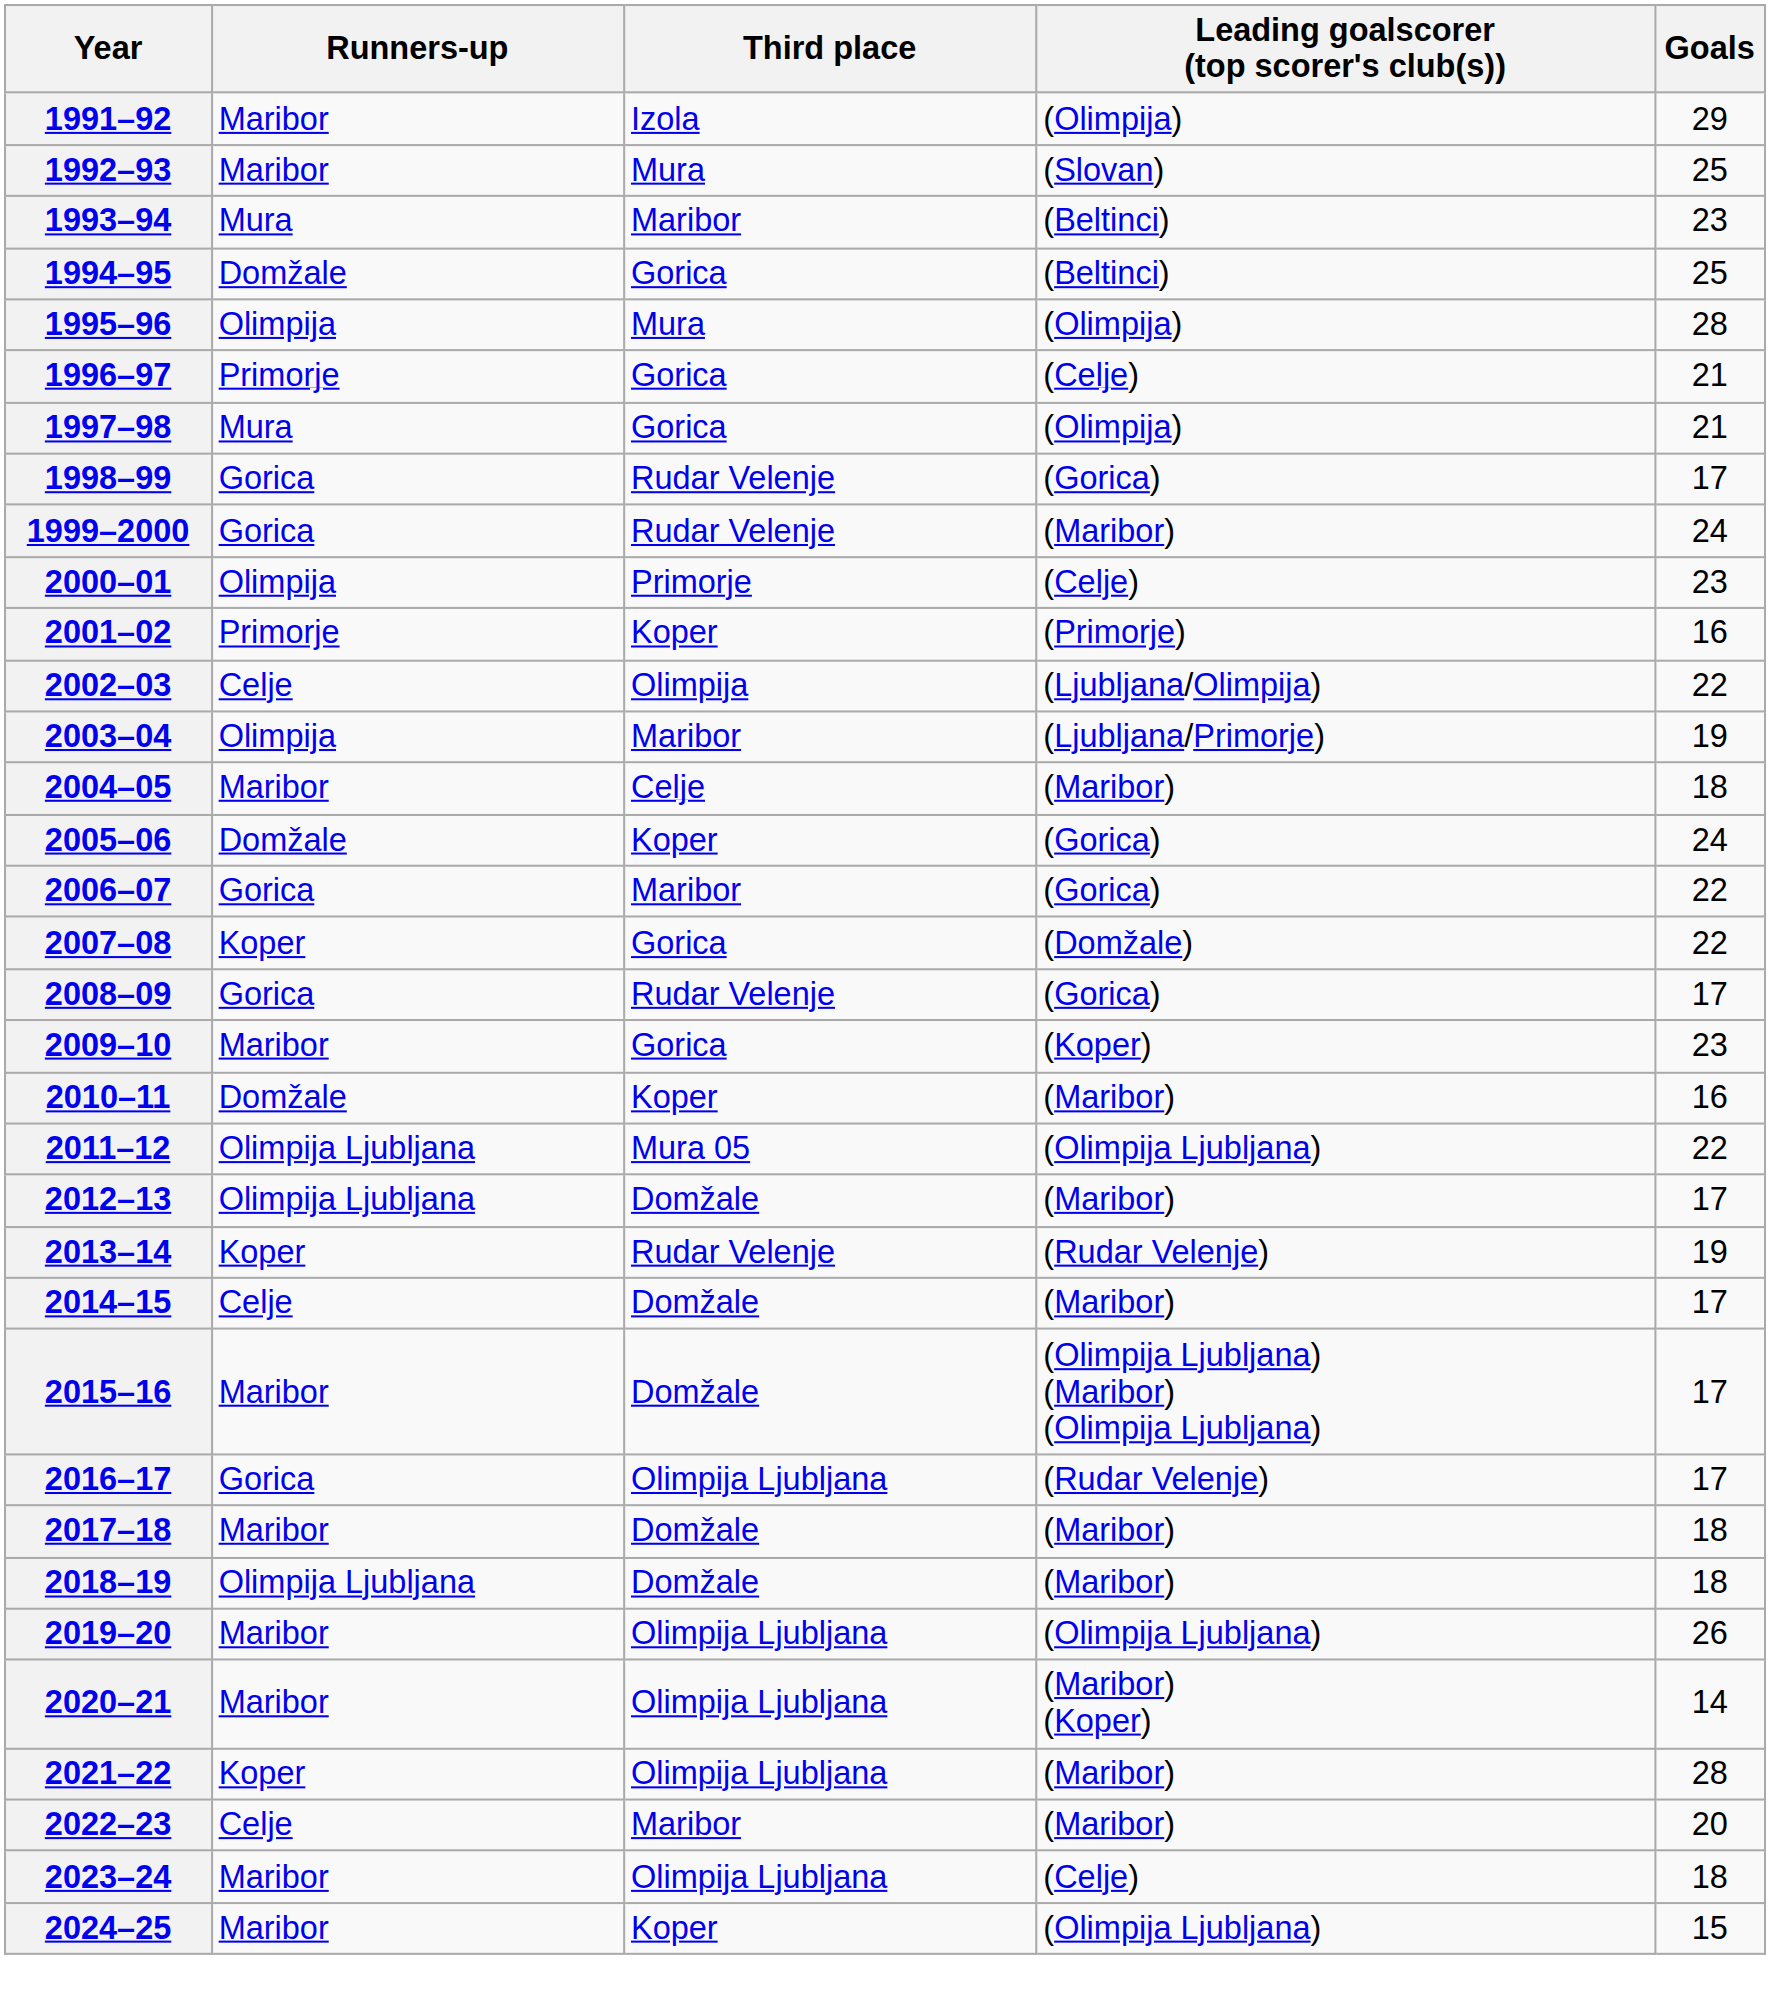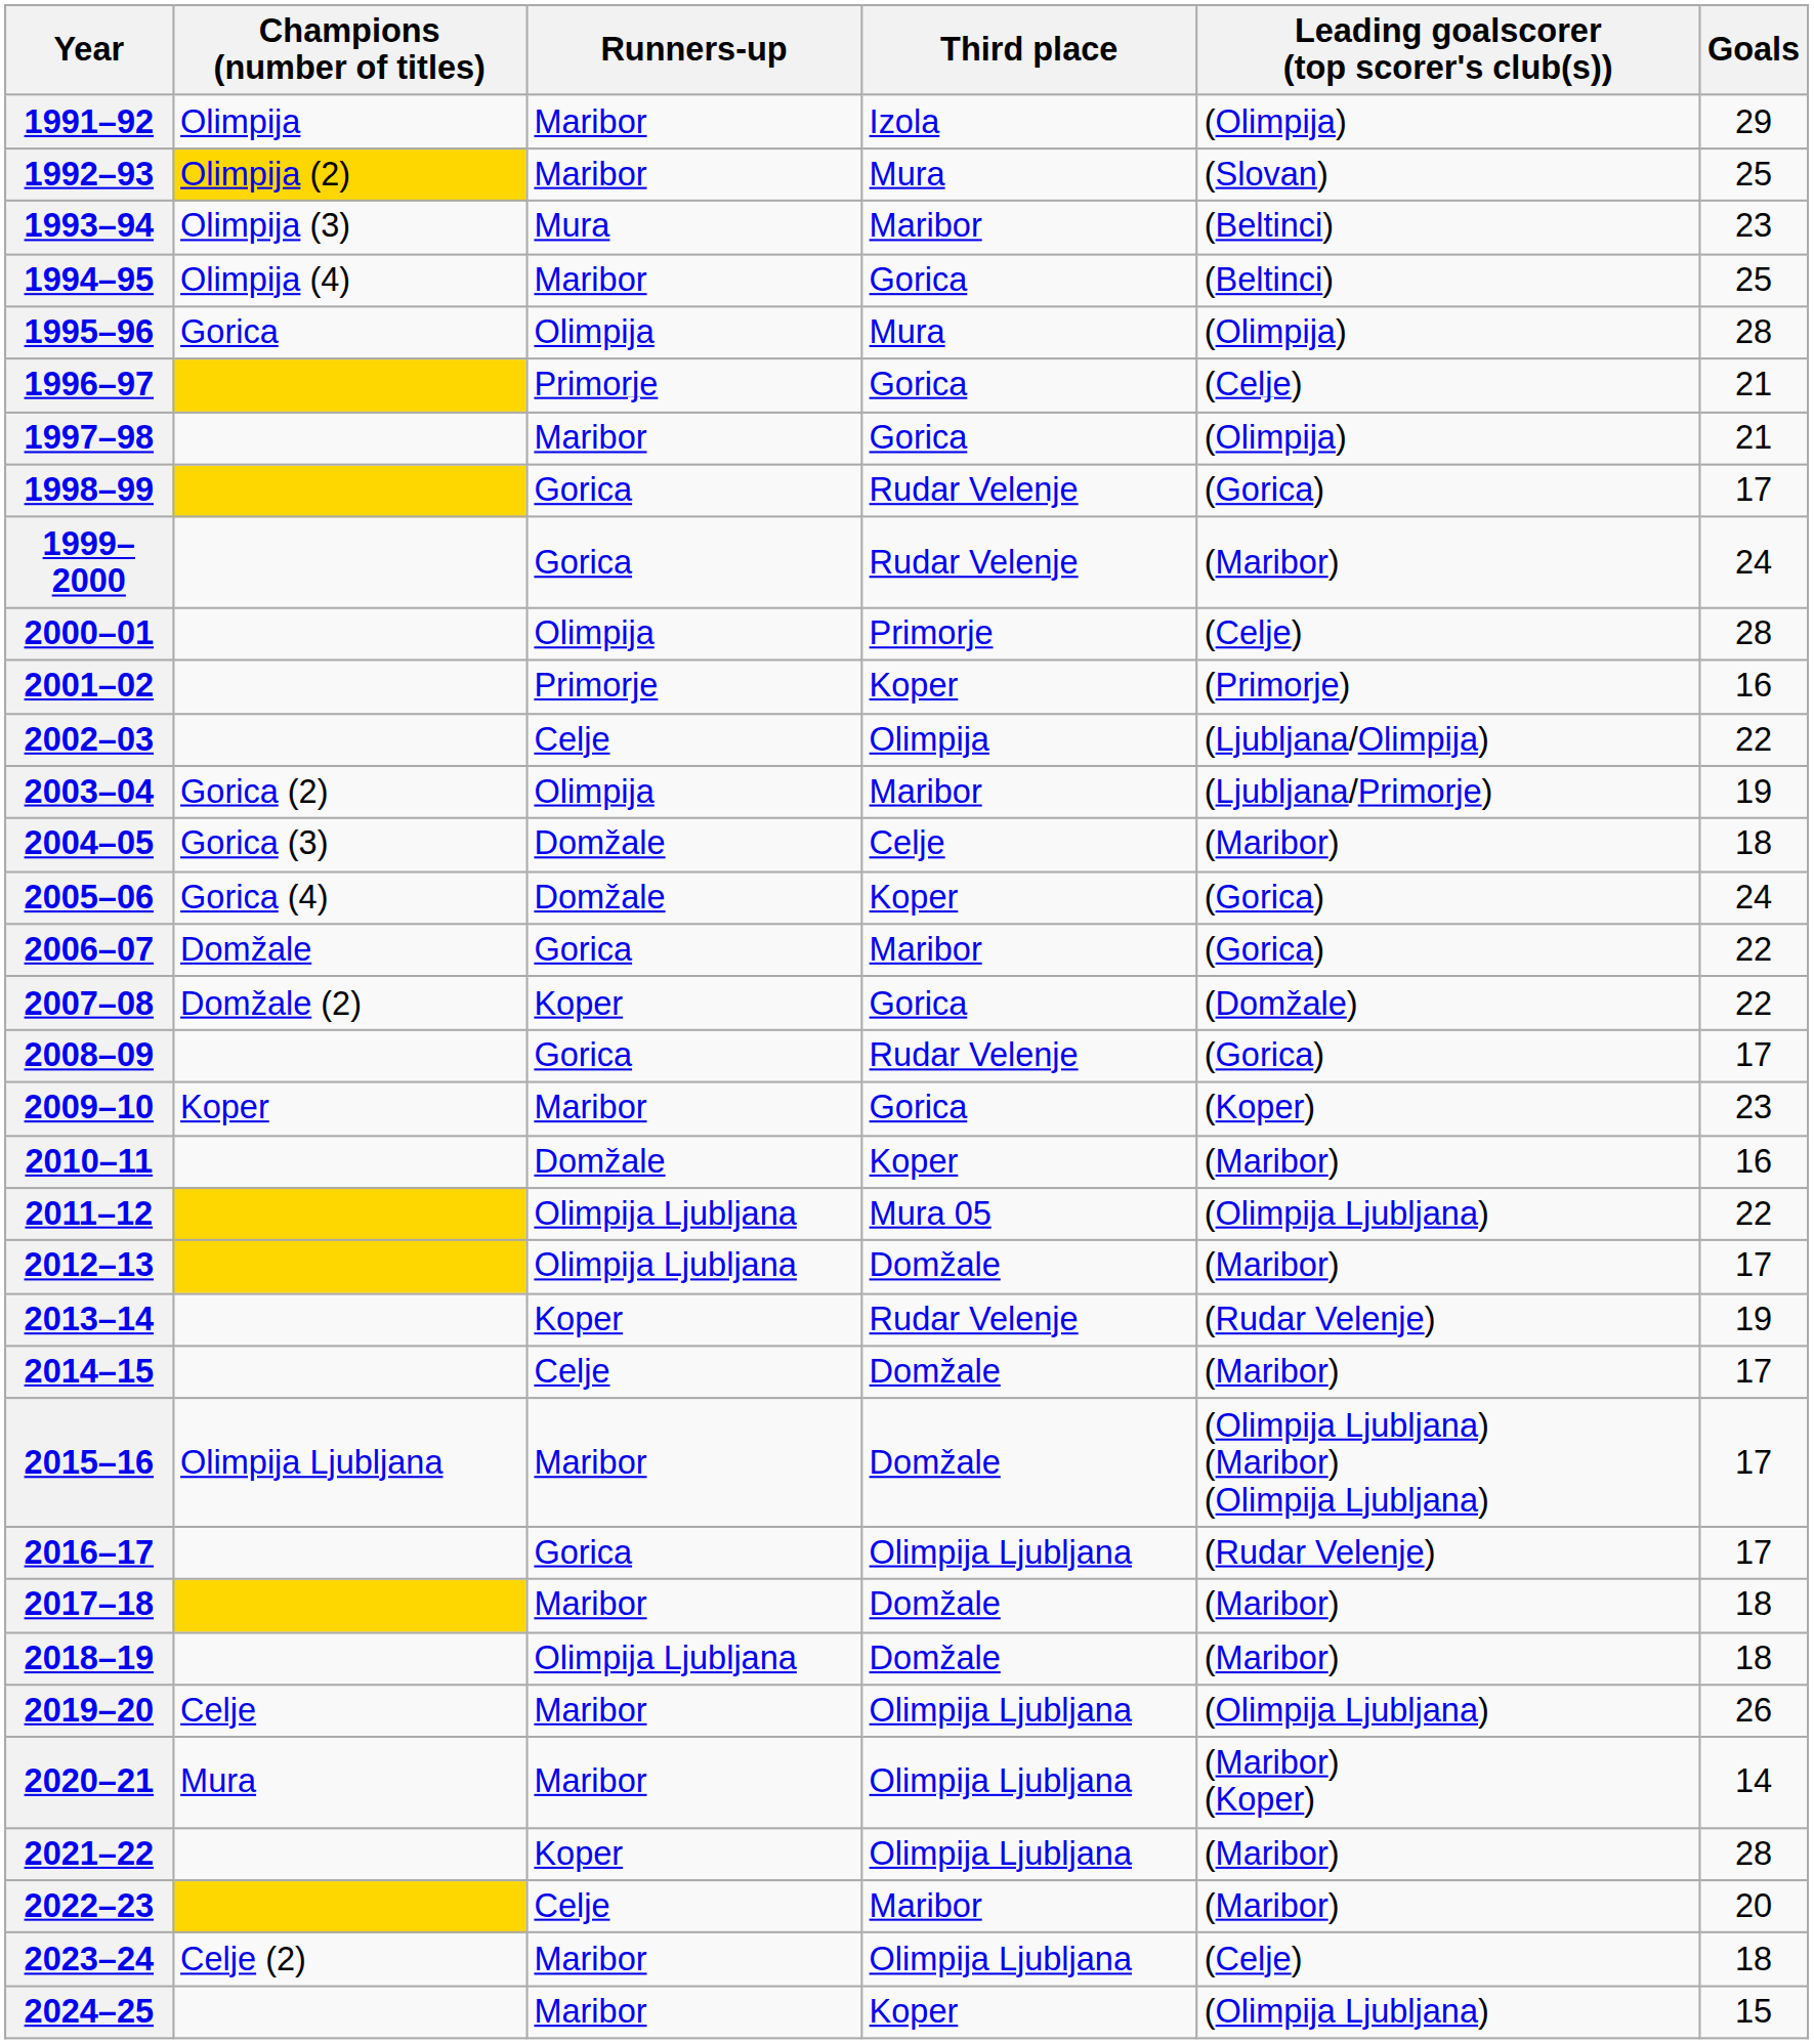 <table class="sortable wikitable plainrowheaders">
 <tr>
 <th scope="col" style="width:9%;">Year</th>
+<th scope="col" style="width:19%;">Champions<br>(number of titles)</th>
 <th scope="col" style="width:18%;">Runners-up</th>
 <th scope="col" style="width:18%;">Third place</th>
 <th scope="col" style="width:27%;">Leading goalscorer<br>(top scorer's club(s))</th>
 <th scope="col" style="width:1%;">Goals</th>
 </tr>
 <tr>
 <th scope="row"><a href='#'>1991–92</a></th>
+<td><a href='#'>Olimpija</a></td>
 <td><a href='#'>Maribor</a></td>
 <td><a href='#'>Izola</a></td>
 <td> (<a href='#'>Olimpija</a>)</td>
 <td align=center>29</td>
 </tr>
 <tr>
 <th scope="row"><a href='#'>1992–93</a></th>
+<td bgcolor="gold"><a href='#'>Olimpija</a> (2) </td>
 <td><a href='#'>Maribor</a></td>
 <td><a href='#'>Mura</a></td>
 <td> (<a href='#'>Slovan</a>)</td>
 <td align=center>25</td>
 </tr>
 <tr>
 <th scope="row"><a href='#'>1993–94</a></th>
+<td><a href='#'>Olimpija</a> (3)</td>
 <td><a href='#'>Mura</a></td>
 <td><a href='#'>Maribor</a></td>
 <td> (<a href='#'>Beltinci</a>)</td>
 <td align=center>23</td>
 </tr>
 <tr>
 <th scope="row"><a href='#'>1994–95</a></th>
-<td><a href='#'>Domžale</a></td>
+<td><a href='#'>Olimpija</a> (4)</td>
+<td><a href='#'>Maribor</a></td>
 <td><a href='#'>Gorica</a></td>
 <td> (<a href='#'>Beltinci</a>)</td>
 <td align=center>25</td>
 </tr>
 <tr>
 <th scope="row"><a href='#'>1995–96</a></th>
+<td><a href='#'>Gorica</a></td>
 <td><a href='#'>Olimpija</a></td>
 <td><a href='#'>Mura</a></td>
 <td> (<a href='#'>Olimpija</a>)</td>
 <td align=center>28</td>
 </tr>
 <tr>
 <th scope="row"><a href='#'>1996–97</a></th>
+<td bgcolor="gold"> </td>
 <td><a href='#'>Primorje</a></td>
 <td><a href='#'>Gorica</a></td>
 <td> (<a href='#'>Celje</a>)</td>
 <td align=center>21</td>
 </tr>
 <tr>
 <th scope="row"><a href='#'>1997–98</a></th>
-<td><a href='#'>Mura</a></td>
+<td></td>
+<td><a href='#'>Maribor</a></td>
 <td><a href='#'>Gorica</a></td>
 <td> (<a href='#'>Olimpija</a>)</td>
 <td align=center>21</td>
 </tr>
 <tr>
 <th scope="row"><a href='#'>1998–99</a></th>
+<td bgcolor="gold"> </td>
 <td><a href='#'>Gorica</a></td>
 <td><a href='#'>Rudar Velenje</a></td>
 <td> (<a href='#'>Gorica</a>)</td>
 <td align=center>17</td>
 </tr>
 <tr>
 <th scope="row"><a href='#'>1999–2000</a></th>
+<td></td>
 <td><a href='#'>Gorica</a></td>
 <td><a href='#'>Rudar Velenje</a></td>
 <td> (<a href='#'>Maribor</a>)</td>
 <td align=center>24</td>
 </tr>
 <tr>
 <th scope="row"><a href='#'>2000–01</a></th>
+<td></td>
 <td><a href='#'>Olimpija</a></td>
 <td><a href='#'>Primorje</a></td>
 <td> (<a href='#'>Celje</a>)</td>
-<td align=center>23</td>
+<td align=center>28</td>
 </tr>
 <tr>
 <th scope="row"><a href='#'>2001–02</a></th>
+<td></td>
 <td><a href='#'>Primorje</a></td>
 <td><a href='#'>Koper</a></td>
 <td> (<a href='#'>Primorje</a>)</td>
 <td align=center>16</td>
 </tr>
 <tr>
 <th scope="row"><a href='#'>2002–03</a></th>
+<td></td>
 <td><a href='#'>Celje</a></td>
 <td><a href='#'>Olimpija</a></td>
 <td> (<a href='#'>Ljubljana</a>/<a href='#'>Olimpija</a>)</td>
 <td align=center>22</td>
 </tr>
 <tr>
 <th scope="row"><a href='#'>2003–04</a></th>
+<td><a href='#'>Gorica</a> (2)</td>
 <td><a href='#'>Olimpija</a></td>
 <td><a href='#'>Maribor</a></td>
 <td> (<a href='#'>Ljubljana</a>/<a href='#'>Primorje</a>)</td>
 <td align=center>19</td>
 </tr>
 <tr>
 <th scope="row"><a href='#'>2004–05</a></th>
-<td><a href='#'>Maribor</a></td>
+<td><a href='#'>Gorica</a> (3)</td>
+<td><a href='#'>Domžale</a></td>
 <td><a href='#'>Celje</a></td>
 <td> (<a href='#'>Maribor</a>)</td>
 <td align=center>18</td>
 </tr>
 <tr>
 <th scope="row"><a href='#'>2005–06</a></th>
+<td><a href='#'>Gorica</a> (4)</td>
 <td><a href='#'>Domžale</a></td>
 <td><a href='#'>Koper</a></td>
 <td> (<a href='#'>Gorica</a>)</td>
 <td align=center>24</td>
 </tr>
 <tr>
 <th scope="row"><a href='#'>2006–07</a></th>
+<td><a href='#'>Domžale</a></td>
 <td><a href='#'>Gorica</a></td>
 <td><a href='#'>Maribor</a></td>
 <td> (<a href='#'>Gorica</a>)</td>
 <td align=center>22</td>
 </tr>
 <tr>
 <th scope="row"><a href='#'>2007–08</a></th>
+<td><a href='#'>Domžale</a> (2)</td>
 <td><a href='#'>Koper</a></td>
 <td><a href='#'>Gorica</a></td>
 <td> (<a href='#'>Domžale</a>)</td>
 <td align=center>22</td>
 </tr>
 <tr>
 <th scope="row"><a href='#'>2008–09</a></th>
+<td></td>
 <td><a href='#'>Gorica</a></td>
 <td><a href='#'>Rudar Velenje</a></td>
 <td> (<a href='#'>Gorica</a>)</td>
 <td align=center>17</td>
 </tr>
 <tr>
 <th scope="row"><a href='#'>2009–10</a></th>
+<td><a href='#'>Koper</a></td>
 <td><a href='#'>Maribor</a></td>
 <td><a href='#'>Gorica</a></td>
 <td> (<a href='#'>Koper</a>)</td>
 <td align=center>23</td>
 </tr>
 <tr>
 <th scope="row"><a href='#'>2010–11</a></th>
+<td></td>
 <td><a href='#'>Domžale</a></td>
 <td><a href='#'>Koper</a></td>
 <td> (<a href='#'>Maribor</a>)</td>
 <td align=center>16</td>
 </tr>
 <tr>
 <th scope="row"><a href='#'>2011–12</a></th>
+<td bgcolor="gold"> </td>
 <td><a href='#'>Olimpija Ljubljana</a></td>
 <td><a href='#'>Mura 05</a></td>
 <td> (<a href='#'>Olimpija Ljubljana</a>)</td>
 <td align=center>22</td>
 </tr>
 <tr>
 <th scope="row"><a href='#'>2012–13</a></th>
+<td bgcolor="gold"> </td>
 <td><a href='#'>Olimpija Ljubljana</a></td>
 <td><a href='#'>Domžale</a></td>
 <td> (<a href='#'>Maribor</a>)</td>
 <td align=center>17</td>
 </tr>
 <tr>
 <th scope="row"><a href='#'>2013–14</a></th>
+<td></td>
 <td><a href='#'>Koper</a></td>
 <td><a href='#'>Rudar Velenje</a></td>
 <td> (<a href='#'>Rudar Velenje</a>)</td>
 <td align=center>19</td>
 </tr>
 <tr>
 <th scope="row"><a href='#'>2014–15</a></th>
+<td></td>
 <td><a href='#'>Celje</a></td>
 <td><a href='#'>Domžale</a></td>
 <td> (<a href='#'>Maribor</a>)</td>
 <td align=center>17</td>
 </tr>
 <tr>
 <th scope="row"><a href='#'>2015–16</a></th>
+<td><a href='#'>Olimpija Ljubljana</a></td>
 <td><a href='#'>Maribor</a></td>
 <td><a href='#'>Domžale</a></td>
 <td> (<a href='#'>Olimpija Ljubljana</a>)<br>  (<a href='#'>Maribor</a>)<br>  (<a href='#'>Olimpija Ljubljana</a>)</td>
 <td align=center>17</td>
 </tr>
 <tr>
 <th scope="row"><a href='#'>2016–17</a></th>
+<td></td>
 <td><a href='#'>Gorica</a></td>
 <td><a href='#'>Olimpija Ljubljana</a></td>
 <td> (<a href='#'>Rudar Velenje</a>)</td>
 <td align=center>17</td>
 </tr>
 <tr>
 <th scope="row"><a href='#'>2017–18</a></th>
+<td bgcolor="gold"> </td>
 <td><a href='#'>Maribor</a></td>
 <td><a href='#'>Domžale</a></td>
 <td> (<a href='#'>Maribor</a>)</td>
 <td align=center>18</td>
 </tr>
 <tr>
 <th scope="row"><a href='#'>2018–19</a></th>
+<td></td>
 <td><a href='#'>Olimpija Ljubljana</a></td>
 <td><a href='#'>Domžale</a></td>
 <td> (<a href='#'>Maribor</a>)</td>
 <td align=center>18</td>
 </tr>
 <tr>
 <th scope="row"><a href='#'>2019–20</a></th>
+<td><a href='#'>Celje</a></td>
 <td><a href='#'>Maribor</a></td>
 <td><a href='#'>Olimpija Ljubljana</a></td>
 <td> (<a href='#'>Olimpija Ljubljana</a>)</td>
 <td align=center>26</td>
 </tr>
 <tr>
 <th scope="row"><a href='#'>2020–21</a></th>
+<td><a href='#'>Mura</a></td>
 <td><a href='#'>Maribor</a></td>
 <td><a href='#'>Olimpija Ljubljana</a></td>
 <td> (<a href='#'>Maribor</a>)<br>  (<a href='#'>Koper</a>)</td>
 <td align=center>14</td>
 </tr>
 <tr>
 <th scope="row"><a href='#'>2021–22</a></th>
+<td></td>
 <td><a href='#'>Koper</a></td>
 <td><a href='#'>Olimpija Ljubljana</a></td>
 <td> (<a href='#'>Maribor</a>)</td>
 <td align=center>28</td>
 </tr>
 <tr>
 <th scope="row"><a href='#'>2022–23</a></th>
+<td bgcolor="gold"> </td>
 <td><a href='#'>Celje</a></td>
 <td><a href='#'>Maribor</a></td>
 <td> (<a href='#'>Maribor</a>)</td>
 <td align=center>20</td>
 </tr>
 <tr>
 <th scope="row"><a href='#'>2023–24</a></th>
+<td><a href='#'>Celje</a> (2)</td>
 <td><a href='#'>Maribor</a></td>
 <td><a href='#'>Olimpija Ljubljana</a></td>
 <td> (<a href='#'>Celje</a>)</td>
 <td align=center>18</td>
 </tr>
 <tr>
 <th scope="row"><a href='#'>2024–25</a></th>
+<td></td>
 <td><a href='#'>Maribor</a></td>
 <td><a href='#'>Koper</a></td>
 <td> (<a href='#'>Olimpija Ljubljana</a>)</td>
 <td align=center>15</td>
 </tr>
 </table>
